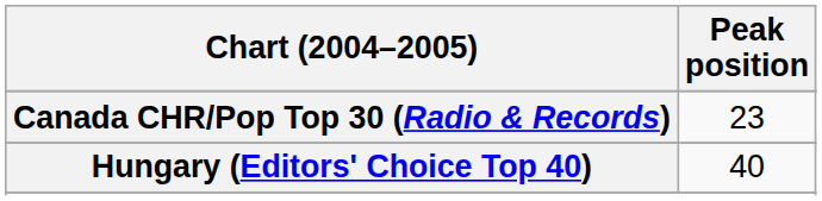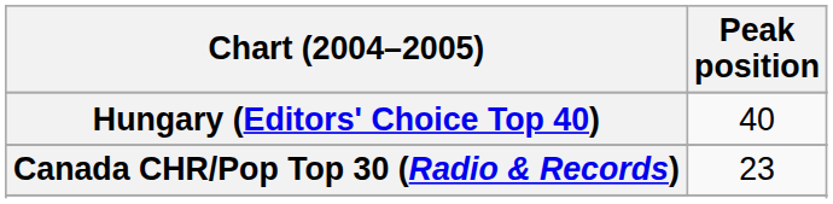 <table class="wikitable sortable plainrowheaders" style="text-align:center">
 <tr>
 <th scope="col">Chart (2004–2005)</th>
 <th scope="col">Peak<br>position</th>
 </tr>
 <tr>
 </tr>
 <tr>
 </tr>
 <tr>
-<th scope="row">Canada CHR/Pop Top 30 (<em><a href='#'>Radio & Records</a></em>)</th>
-<td>23</td>
+<th scope="row">Hungary (<a href='#'>Editors' Choice Top 40</a>)</th>
+<td>40</td>
 </tr>
 <tr>
 </tr>
 <tr>
 </tr>
 <tr>
 </tr>
 <tr>
-<th scope="row">Hungary (<a href='#'>Editors' Choice Top 40</a>)</th>
-<td>40</td>
+<th scope="row">Canada CHR/Pop Top 30 (<em><a href='#'>Radio & Records</a></em>)</th>
+<td>23</td>
 </tr>
 <tr>
 </tr>
 <tr>
 </tr>
 <tr>
 </tr>
 <tr>
 </tr>
 <tr>
 </tr>
 <tr>
 </tr>
 <tr>
 </tr>
 <tr>
 </tr>
 <tr>
 </tr>
 <tr>
 </tr>
 </table>
